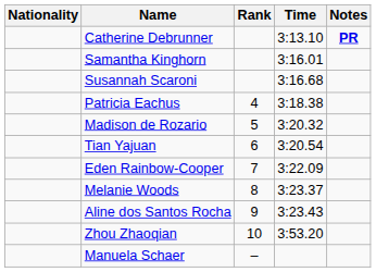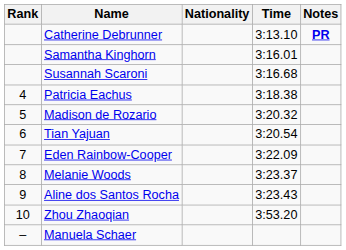 <table class="wikitable sortable" style="text-align:center">
 <tr>
+<th>Rank</th>
+<th>Name</th>
 <th>Nationality</th>
-<th>Name</th>
-<th>Rank</th>
 <th>Time</th>
 <th>Notes</th>
 </tr>
 <tr>
+<td></td>
+<td align="left"><a href='#'>Catherine Debrunner</a></td>
 <td align="left"></td>
-<td align="left"><a href='#'>Catherine Debrunner</a></td>
-<td></td>
 <td>3:13.10</td>
 <td><strong><a href='#'>PR</a></strong></td>
 </tr>
 <tr>
+<td></td>
+<td align="left"><a href='#'>Samantha Kinghorn</a></td>
 <td align="left"></td>
-<td align="left"><a href='#'>Samantha Kinghorn</a></td>
-<td></td>
 <td>3:16.01</td>
 <td></td>
 </tr>
 <tr>
+<td></td>
+<td align="left"><a href='#'>Susannah Scaroni</a></td>
 <td align="left"></td>
-<td align="left"><a href='#'>Susannah Scaroni</a></td>
-<td></td>
 <td>3:16.68</td>
 <td></td>
 </tr>
 <tr>
+<td>4</td>
+<td align="left"><a href='#'>Patricia Eachus</a></td>
 <td align="left"></td>
-<td align="left"><a href='#'>Patricia Eachus</a></td>
-<td>4</td>
 <td>3:18.38</td>
 <td></td>
 </tr>
 <tr>
+<td>5</td>
+<td align="left"><a href='#'>Madison de Rozario</a></td>
 <td align="left"></td>
-<td align="left"><a href='#'>Madison de Rozario</a></td>
-<td>5</td>
 <td>3:20.32</td>
 <td></td>
 </tr>
 <tr>
+<td>6</td>
+<td align="left"><a href='#'>Tian Yajuan</a></td>
 <td align="left"></td>
-<td align="left"><a href='#'>Tian Yajuan</a></td>
-<td>6</td>
 <td>3:20.54</td>
 <td></td>
 </tr>
 <tr>
+<td>7</td>
+<td align="left"><a href='#'>Eden Rainbow-Cooper</a></td>
 <td align="left"></td>
-<td align="left"><a href='#'>Eden Rainbow-Cooper</a></td>
-<td>7</td>
 <td>3:22.09</td>
 <td></td>
 </tr>
 <tr>
+<td>8</td>
+<td align="left"><a href='#'>Melanie Woods</a></td>
 <td align="left"></td>
-<td align="left"><a href='#'>Melanie Woods</a></td>
-<td>8</td>
 <td>3:23.37</td>
 <td></td>
 </tr>
 <tr>
+<td>9</td>
+<td align="left"><a href='#'>Aline dos Santos Rocha</a></td>
 <td align="left"></td>
-<td align="left"><a href='#'>Aline dos Santos Rocha</a></td>
-<td>9</td>
 <td>3:23.43</td>
 <td></td>
 </tr>
 <tr>
+<td>10</td>
+<td align="left"><a href='#'>Zhou Zhaoqian</a></td>
 <td align="left"></td>
-<td align="left"><a href='#'>Zhou Zhaoqian</a></td>
-<td>10</td>
 <td>3:53.20</td>
 <td></td>
 </tr>
 <tr>
+<td>–</td>
+<td align="left"><a href='#'>Manuela Schaer</a></td>
 <td align="left"></td>
-<td align="left"><a href='#'>Manuela Schaer</a></td>
-<td>–</td>
 <td></td>
 <td></td>
 </tr>
 </table>
